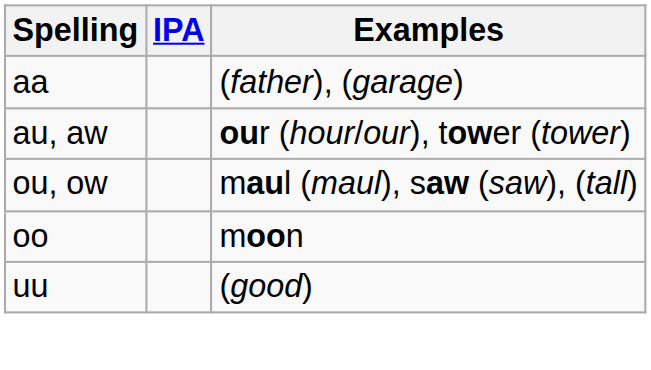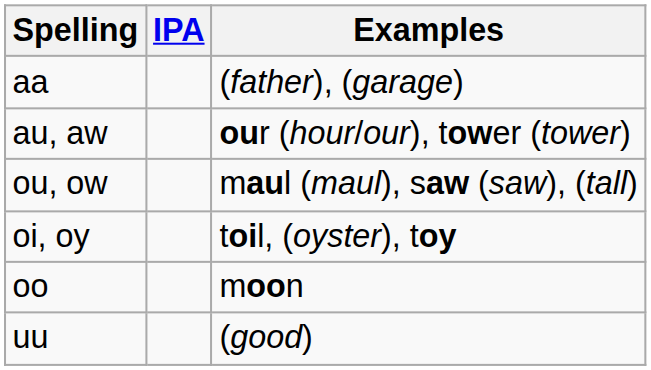 <table class="wikitable" style="float: left">
 <tr>
 <th>Spelling</th>
 <th><a href='#'>IPA</a></th>
 <th>Examples</th>
 </tr>
 <tr>
 <td>aa</td>
 <td></td>
 <td> (<em>father</em>),  (<em>garage</em>)</td>
 </tr>
 <tr>
 <td>au, aw</td>
 <td></td>
 <td><strong>ou</strong>r (<em>hour</em>/<em>our</em>), t<strong>ow</strong>er (<em>tower</em>)</td>
 </tr>
 <tr>
 <td>ou, ow</td>
 <td></td>
 <td>m<strong>au</strong>l (<em>maul</em>), s<strong>aw</strong> (<em>saw</em>),  (<em>tall</em>)</td>
 </tr>
 <tr>
+<td>oi, oy</td>
+<td></td>
+<td>t<strong>oi</strong>l,  (<em>oyster</em>), t<strong>oy</strong></td>
+</tr>
+<tr>
 <td>oo</td>
 <td></td>
 <td>m<strong>oo</strong>n</td>
 </tr>
 <tr>
 <td>uu</td>
 <td></td>
 <td> (<em>good</em>)</td>
 </tr>
 </table>
